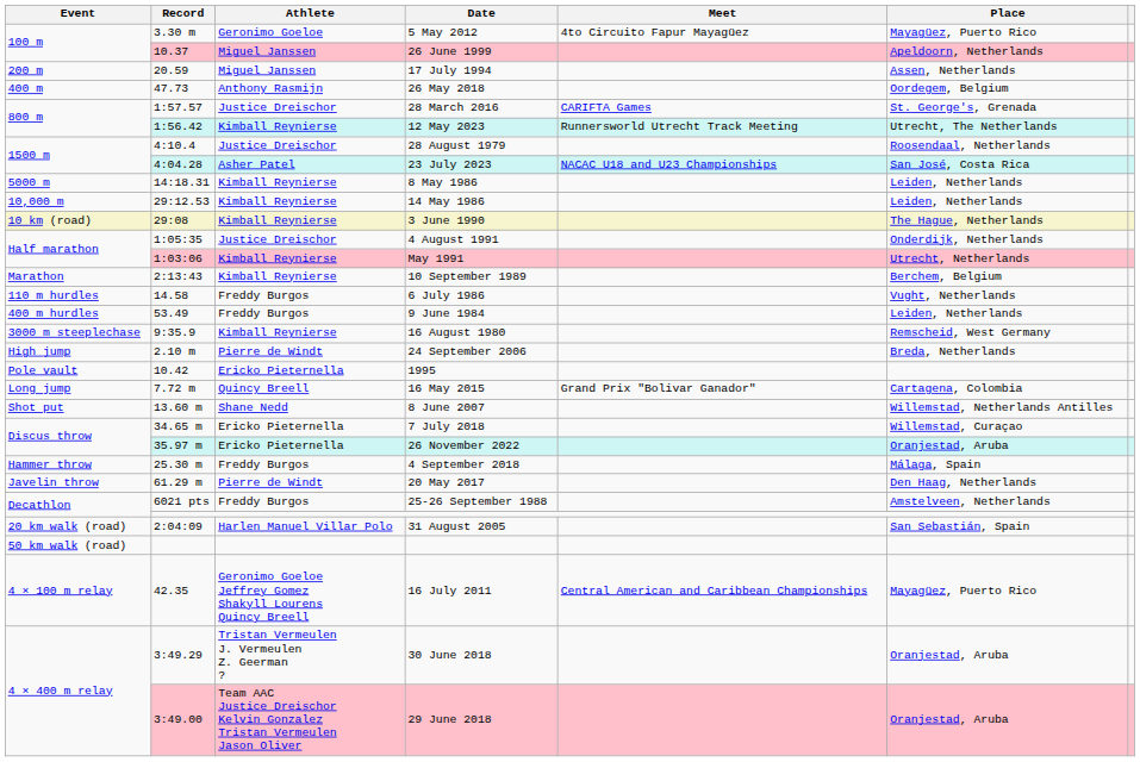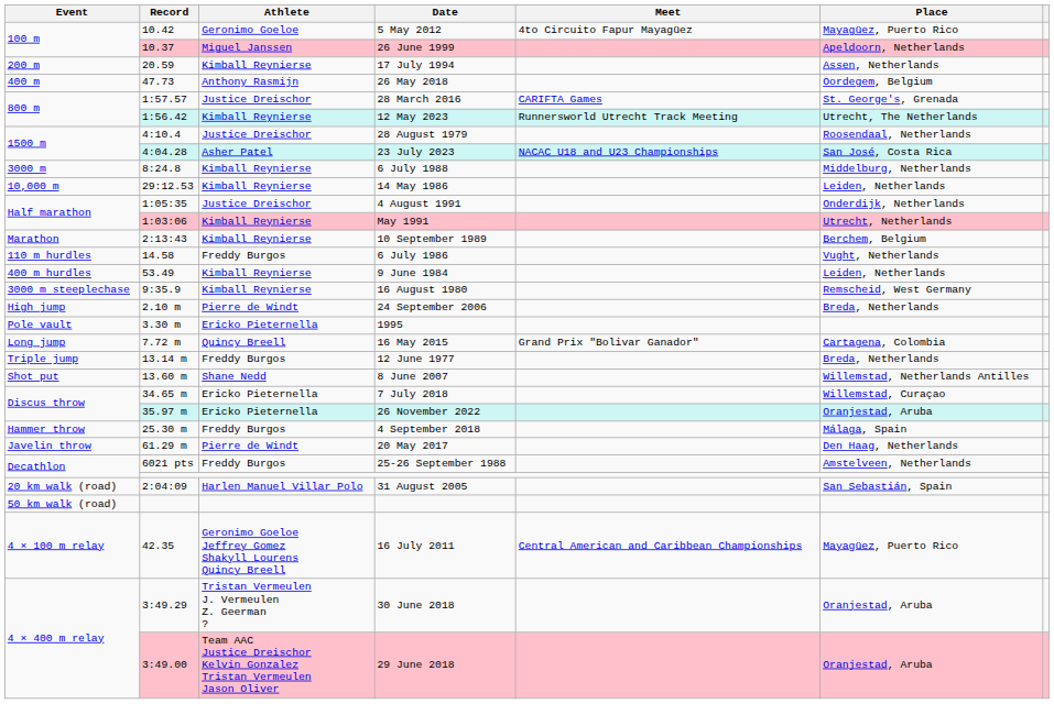 <table class="wikitable" style="font-size:95%; width: 95%;">
 <tr>
 <th>Event</th>
 <th>Record</th>
 <th>Athlete</th>
 <th>Date</th>
 <th>Meet</th>
 <th>Place</th>
 <th></th>
 </tr>
 <tr>
 <td rowspan=2><a href='#'>100 m</a></td>
-<td>3.30 m</td>
+<td>10.42 </td>
 <td><a href='#'>Geronimo Goeloe</a></td>
 <td>5 May 2012</td>
 <td>4to Circuito Fapur Mayagüez</td>
 <td><a href='#'>Mayagüez</a>, Puerto Rico</td>
 <td></td>
 </tr>
 <tr style="background:pink">
 <td>10.37 </td>
 <td><a href='#'>Miguel Janssen</a></td>
 <td>26 June 1999</td>
 <td></td>
 <td><a href='#'>Apeldoorn</a>, Netherlands</td>
 <td></td>
 </tr>
 <tr>
 <td><a href='#'>200 m</a></td>
 <td>20.59</td>
-<td><a href='#'>Miguel Janssen</a></td>
+<td><a href='#'>Kimball Reynierse</a></td>
 <td>17 July 1994</td>
 <td></td>
 <td><a href='#'>Assen</a>, Netherlands</td>
 <td></td>
 </tr>
 <tr>
 <td><a href='#'>400 m</a></td>
 <td>47.73</td>
 <td><a href='#'>Anthony Rasmijn</a></td>
 <td>26 May 2018</td>
 <td></td>
 <td><a href='#'>Oordegem</a>, Belgium</td>
 <td></td>
 </tr>
 <tr>
 <td rowspan=2><a href='#'>800 m</a></td>
 <td>1:57.57</td>
 <td><a href='#'>Justice Dreischor</a></td>
 <td>28 March 2016</td>
 <td><a href='#'>CARIFTA Games</a></td>
 <td><a href='#'>St. George's</a>, Grenada</td>
 <td></td>
 </tr>
 <tr bgcolor=#CEF6F5>
 <td>1:56.42</td>
 <td><a href='#'>Kimball Reynierse</a></td>
 <td>12 May 2023</td>
 <td>Runnersworld Utrecht Track Meeting</td>
 <td>Utrecht, The Netherlands</td>
 <td></td>
 </tr>
 <tr>
 <td rowspan=2><a href='#'>1500 m</a></td>
 <td>4:10.4 </td>
 <td><a href='#'>Justice Dreischor</a></td>
 <td>28 August 1979</td>
 <td></td>
 <td><a href='#'>Roosendaal</a>, Netherlands</td>
 <td></td>
 </tr>
 <tr bgcolor=#CEF6F5>
 <td>4:04.28</td>
 <td><a href='#'>Asher Patel</a></td>
 <td>23 July 2023</td>
 <td><a href='#'>NACAC U18 and U23 Championships</a></td>
 <td><a href='#'>San José</a>, Costa Rica</td>
 <td></td>
 </tr>
 <tr>
-<td><a href='#'>5000 m</a></td>
-<td>14:18.31</td>
+<td><a href='#'>3000 m</a></td>
+<td>8:24.8 </td>
 <td><a href='#'>Kimball Reynierse</a></td>
-<td>8 May 1986</td>
+<td>6 July 1988</td>
 <td></td>
-<td><a href='#'>Leiden</a>, Netherlands</td>
+<td><a href='#'>Middelburg</a>, Netherlands</td>
 <td></td>
 </tr>
 <tr>
 <td><a href='#'>10,000 m</a></td>
 <td>29:12.53</td>
 <td><a href='#'>Kimball Reynierse</a></td>
 <td>14 May 1986</td>
 <td></td>
 <td><a href='#'>Leiden</a>, Netherlands</td>
-<td></td>
-</tr>
-<tr style="background:#f6F5CE;">
-<td><a href='#'>10 km</a> (road)</td>
-<td>29:08</td>
-<td><a href='#'>Kimball Reynierse</a></td>
-<td>3 June 1990</td>
-<td></td>
-<td><a href='#'>The Hague</a>, Netherlands</td>
 <td></td>
 </tr>
 <tr>
 <td rowspan=2><a href='#'>Half marathon</a></td>
 <td>1:05:35</td>
 <td><a href='#'>Justice Dreischor</a></td>
 <td>4 August 1991</td>
 <td></td>
 <td><a href='#'>Onderdijk</a>, Netherlands</td>
 <td></td>
 </tr>
 <tr style="background:pink">
 <td>1:03:06</td>
 <td><a href='#'>Kimball Reynierse</a></td>
 <td>May 1991</td>
 <td></td>
 <td><a href='#'>Utrecht</a>, Netherlands</td>
 <td></td>
 </tr>
 <tr>
 <td><a href='#'>Marathon</a></td>
 <td>2:13:43</td>
 <td><a href='#'>Kimball Reynierse</a></td>
 <td>10 September 1989</td>
 <td></td>
 <td><a href='#'>Berchem</a>, Belgium</td>
 <td></td>
 </tr>
 <tr>
 <td><a href='#'>110 m hurdles</a></td>
 <td>14.58</td>
 <td>Freddy Burgos</td>
 <td>6 July 1986</td>
 <td></td>
 <td><a href='#'>Vught</a>, Netherlands</td>
 <td></td>
 </tr>
 <tr>
 <td><a href='#'>400 m hurdles</a></td>
 <td>53.49</td>
-<td>Freddy Burgos</td>
+<td><a href='#'>Kimball Reynierse</a></td>
 <td>9 June 1984</td>
 <td></td>
 <td><a href='#'>Leiden</a>, Netherlands</td>
 <td></td>
 </tr>
 <tr>
 <td><a href='#'>3000 m steeplechase</a></td>
 <td>9:35.9 </td>
 <td><a href='#'>Kimball Reynierse</a></td>
 <td>16 August 1980</td>
 <td></td>
 <td><a href='#'>Remscheid</a>, West Germany</td>
 <td></td>
 </tr>
 <tr>
 <td><a href='#'>High jump</a></td>
 <td>2.10 m</td>
 <td><a href='#'>Pierre de Windt</a></td>
 <td>24 September 2006</td>
 <td></td>
 <td><a href='#'>Breda</a>, Netherlands</td>
 <td></td>
 </tr>
 <tr>
 <td><a href='#'>Pole vault</a></td>
-<td>10.42 </td>
+<td>3.30 m</td>
 <td><a href='#'>Ericko Pieternella</a></td>
 <td>1995</td>
 <td></td>
 <td></td>
 <td></td>
 </tr>
 <tr>
 <td><a href='#'>Long jump</a></td>
 <td>7.72 m </td>
 <td><a href='#'>Quincy Breell</a></td>
 <td>16 May 2015</td>
 <td>Grand Prix "Bolivar Ganador"</td>
 <td><a href='#'>Cartagena</a>, Colombia</td>
+<td></td>
+</tr>
+<tr>
+<td><a href='#'>Triple jump</a></td>
+<td>13.14 m</td>
+<td>Freddy Burgos</td>
+<td>12 June 1977</td>
+<td></td>
+<td><a href='#'>Breda</a>, Netherlands</td>
 <td></td>
 </tr>
 <tr>
 <td><a href='#'>Shot put</a></td>
 <td>13.60 m</td>
 <td><a href='#'>Shane Nedd</a></td>
 <td>8 June 2007</td>
 <td></td>
 <td><a href='#'>Willemstad</a>, Netherlands Antilles</td>
 <td></td>
 </tr>
 <tr>
 <td rowspan=2><a href='#'>Discus throw</a></td>
 <td>34.65 m</td>
 <td>Ericko Pieternella</td>
 <td>7 July 2018</td>
 <td></td>
 <td><a href='#'>Willemstad</a>, Curaçao</td>
 <td></td>
 </tr>
 <tr bgcolor=#CEF6F5>
 <td>35.97 m</td>
 <td>Ericko Pieternella</td>
 <td>26 November 2022</td>
 <td></td>
 <td><a href='#'>Oranjestad</a>, Aruba</td>
 <td></td>
 </tr>
 <tr>
 <td><a href='#'>Hammer throw</a></td>
 <td>25.30 m</td>
 <td>Freddy Burgos</td>
 <td>4 September 2018</td>
 <td></td>
 <td><a href='#'>Málaga</a>, Spain</td>
 <td></td>
 </tr>
 <tr>
 <td><a href='#'>Javelin throw</a></td>
 <td>61.29 m</td>
 <td><a href='#'>Pierre de Windt</a></td>
 <td>20 May 2017</td>
 <td></td>
 <td><a href='#'>Den Haag</a>, Netherlands</td>
 <td></td>
 </tr>
 <tr>
 <td rowspan=2><a href='#'>Decathlon</a></td>
 <td>6021 pts </td>
 <td>Freddy Burgos</td>
 <td>25-26 September 1988</td>
 <td></td>
 <td><a href='#'>Amstelveen</a>, Netherlands</td>
 <td></td>
 </tr>
 <tr>
 <td colspan=5></td>
 <td></td>
 </tr>
 <tr>
 <td><a href='#'>20 km walk</a> (road)</td>
 <td>2:04:09</td>
 <td><a href='#'>Harlen Manuel Villar Polo</a></td>
 <td>31 August 2005</td>
 <td></td>
 <td><a href='#'>San Sebastián</a>, Spain</td>
 <td></td>
 </tr>
 <tr>
 <td><a href='#'>50 km walk</a> (road)</td>
 <td></td>
 <td></td>
 <td></td>
 <td></td>
 <td></td>
 <td></td>
 </tr>
 <tr>
 <td><a href='#'>4 × 100 m relay</a></td>
 <td>42.35</td>
 <td><br><a href='#'>Geronimo Goeloe</a><br><a href='#'>Jeffrey Gomez</a><br><a href='#'>Shakyll Lourens</a><br><a href='#'>Quincy Breell</a></td>
 <td>16 July 2011</td>
 <td><a href='#'>Central American and Caribbean Championships</a></td>
 <td><a href='#'>Mayagüez</a>, Puerto Rico</td>
 <td></td>
 </tr>
 <tr>
 <td rowspan=2><a href='#'>4 × 400 m relay</a></td>
 <td>3:49.29</td>
 <td><a href='#'>Tristan Vermeulen</a><br>J. Vermeulen<br>Z. Geerman<br>?</td>
 <td>30 June 2018</td>
 <td></td>
 <td><a href='#'>Oranjestad</a>, Aruba</td>
 <td></td>
 </tr>
 <tr style="background:pink">
 <td>3:49.00</td>
 <td>Team AAC<br><a href='#'>Justice Dreischor</a><br><a href='#'>Kelvin Gonzalez</a><br><a href='#'>Tristan Vermeulen</a><br><a href='#'>Jason Oliver</a></td>
 <td>29 June 2018</td>
 <td></td>
 <td><a href='#'>Oranjestad</a>, Aruba</td>
 <td></td>
 </tr>
 </table>
